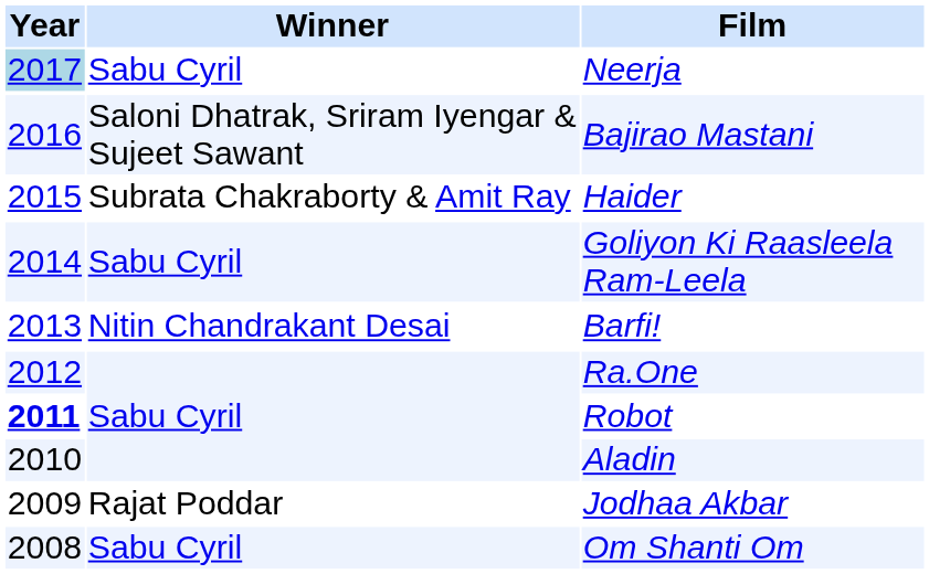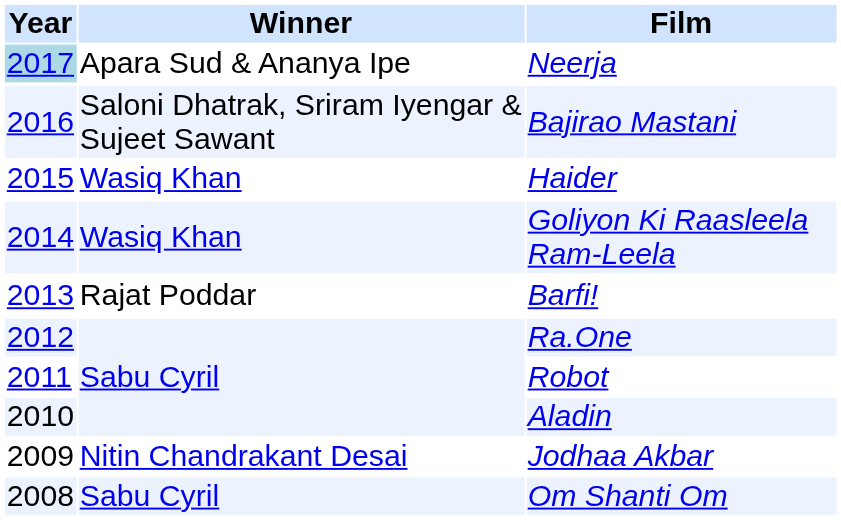 <table cellspacing="1" cellpadding="1" border="0" width="50%">
 <tr bgcolor="#d1e4fd">
 <th>Year</th>
 <th>Winner</th>
 <th>Film</th>
 </tr>
 <tr>
 <td style="background: lightblue;"><a href='#'>2017</a></td>
-<td><a href='#'>Sabu Cyril</a></td>
+<td>Apara Sud & Ananya Ipe</td>
 <td><em><a href='#'>Neerja</a></em></td>
 </tr>
 <tr>
 </tr>
 <tr bgcolor=#edf3fe>
 <td><a href='#'>2016</a></td>
 <td>Saloni Dhatrak, Sriram Iyengar & Sujeet Sawant</td>
 <td><em><a href='#'>Bajirao Mastani</a></em></td>
 </tr>
 <tr>
 <td><a href='#'>2015</a></td>
-<td>Subrata Chakraborty & <a href='#'>Amit Ray</a></td>
+<td><a href='#'>Wasiq Khan</a></td>
 <td><em><a href='#'>Haider</a></em></td>
 </tr>
 <tr>
 </tr>
 <tr bgcolor=#edf3fe>
 <td><a href='#'>2014</a></td>
-<td><a href='#'>Sabu Cyril</a></td>
+<td><a href='#'>Wasiq Khan</a></td>
 <td><em><a href='#'>Goliyon Ki Raasleela Ram-Leela</a></em></td>
 </tr>
 <tr>
 </tr>
 <tr>
 <td><a href='#'>2013</a></td>
-<td><a href='#'>Nitin Chandrakant Desai</a></td>
+<td>Rajat Poddar</td>
 <td><em><a href='#'>Barfi!</a></em></td>
 </tr>
 <tr>
 </tr>
 <tr bgcolor=#edf3fe>
 <td><a href='#'>2012</a></td>
 <td rowspan="3"><a href='#'>Sabu Cyril</a></td>
 <td><em><a href='#'>Ra.One</a></em></td>
 </tr>
 <tr>
-<td><strong><a href='#'>2011</a></strong></td>
+<td><a href='#'>2011</a></td>
 <td><em><a href='#'>Robot</a></em></td>
 </tr>
 <tr bgcolor=#edf3fe>
 <td>2010</td>
 <td><em><a href='#'>Aladin</a></em></td>
 </tr>
 <tr>
 <td>2009</td>
-<td>Rajat Poddar</td>
+<td><a href='#'>Nitin Chandrakant Desai</a></td>
 <td><em><a href='#'>Jodhaa Akbar</a></em></td>
 </tr>
 <tr bgcolor=#edf3fe>
 <td>2008</td>
 <td><a href='#'>Sabu Cyril</a></td>
 <td><em><a href='#'>Om Shanti Om</a></em></td>
 </tr>
 <tr>
 </tr>
 </table>
